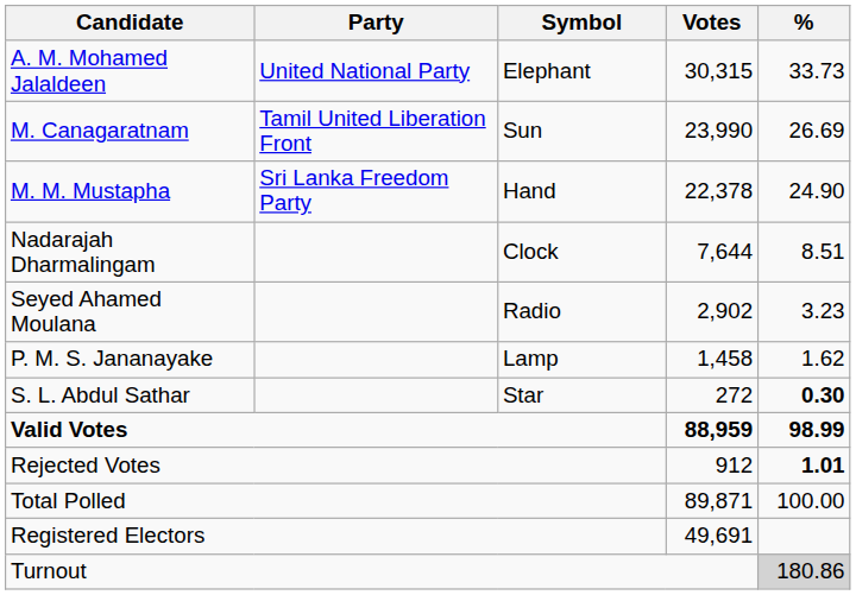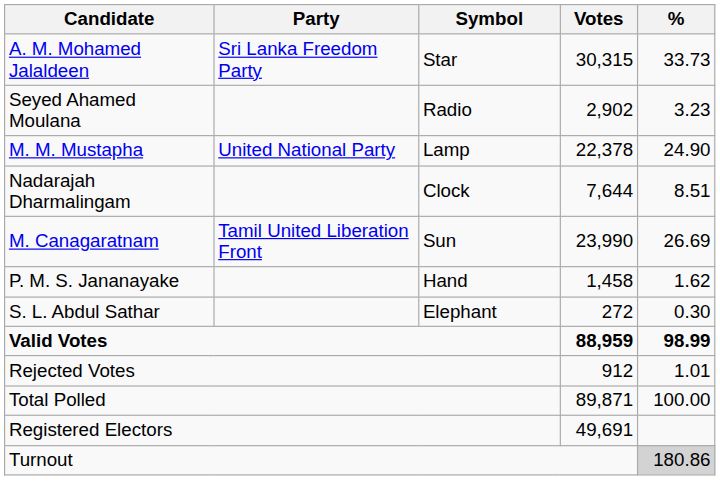 <table class="wikitable" border="1" style="text-align:right;">
 <tr>
 <th align=left width="180">Candidate</th>
 <th align=left width="180">Party</th>
 <th align=left width="120">Symbol</th>
 <th align=left width="60">Votes</th>
 <th align=left width="60">%</th>
 </tr>
 <tr>
 <td align=left><a href='#'>A. M. Mohamed Jalaldeen</a></td>
-<td align=left><a href='#'>United National Party</a></td>
-<td align=left>Elephant</td>
+<td align=left><a href='#'>Sri Lanka Freedom Party</a></td>
+<td align=left>Star</td>
 <td>30,315</td>
 <td>33.73</td>
 </tr>
 <tr>
-<td align=left><a href='#'>M. Canagaratnam</a></td>
-<td align=left><a href='#'>Tamil United Liberation Front</a></td>
-<td align=left>Sun</td>
-<td>23,990</td>
-<td>26.69</td>
+<td align=left>Seyed Ahamed Moulana</td>
+<td></td>
+<td align=left>Radio</td>
+<td>2,902</td>
+<td>3.23</td>
 </tr>
 <tr>
 <td align=left><a href='#'>M. M. Mustapha</a></td>
-<td align=left><a href='#'>Sri Lanka Freedom Party</a></td>
-<td align=left>Hand</td>
+<td align=left><a href='#'>United National Party</a></td>
+<td align=left>Lamp</td>
 <td>22,378</td>
 <td>24.90</td>
 </tr>
 <tr>
 <td align=left>Nadarajah Dharmalingam</td>
 <td></td>
 <td align=left>Clock</td>
 <td>7,644</td>
 <td>8.51</td>
 </tr>
 <tr>
-<td align=left>Seyed Ahamed Moulana</td>
-<td></td>
-<td align=left>Radio</td>
-<td>2,902</td>
-<td>3.23</td>
+<td align=left><a href='#'>M. Canagaratnam</a></td>
+<td align=left><a href='#'>Tamil United Liberation Front</a></td>
+<td align=left>Sun</td>
+<td>23,990</td>
+<td>26.69</td>
 </tr>
 <tr>
 <td align=left>P. M. S. Jananayake</td>
 <td></td>
-<td align=left>Lamp</td>
+<td align=left>Hand</td>
 <td>1,458</td>
 <td>1.62</td>
 </tr>
 <tr>
 <td align=left>S. L. Abdul Sathar</td>
 <td></td>
-<td align=left>Star</td>
+<td align=left>Elephant</td>
 <td>272</td>
-<td><strong>0.30</strong></td>
+<td>0.30</td>
 </tr>
 <tr>
 <td align=left colspan=3><strong>Valid Votes</strong></td>
 <td><strong>88,959</strong></td>
 <td><strong>98.99</strong></td>
 </tr>
 <tr>
 <td align=left colspan=3>Rejected Votes</td>
 <td>912</td>
-<td><strong>1.01</strong></td>
+<td>1.01</td>
 </tr>
 <tr>
 <td align=left colspan=3>Total Polled</td>
 <td>89,871</td>
 <td>100.00</td>
 </tr>
 <tr>
 <td align=left colspan=3>Registered Electors</td>
 <td>49,691</td>
 <td></td>
 </tr>
 <tr>
 <td align=left colspan=4>Turnout</td>
 <td style="background: lightgrey;">180.86</td>
 </tr>
 </table>
